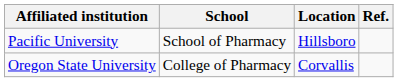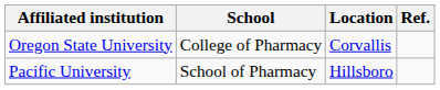 <table class="wikitable sortable">
 <tr>
 <th>Affiliated institution</th>
 <th>School</th>
 <th>Location</th>
 <th>Ref.</th>
 </tr>
 <tr>
+<td><a href='#'>Oregon State University</a></td>
+<td>College of Pharmacy</td>
+<td><a href='#'>Corvallis</a></td>
+<td></td>
+</tr>
+<tr>
 <td><a href='#'>Pacific University</a></td>
 <td>School of Pharmacy</td>
 <td><a href='#'>Hillsboro</a></td>
 <td></td>
 </tr>
-<tr>
-<td><a href='#'>Oregon State University</a></td>
-<td>College of Pharmacy</td>
-<td><a href='#'>Corvallis</a></td>
-<td></td>
-</tr>
 </table>
